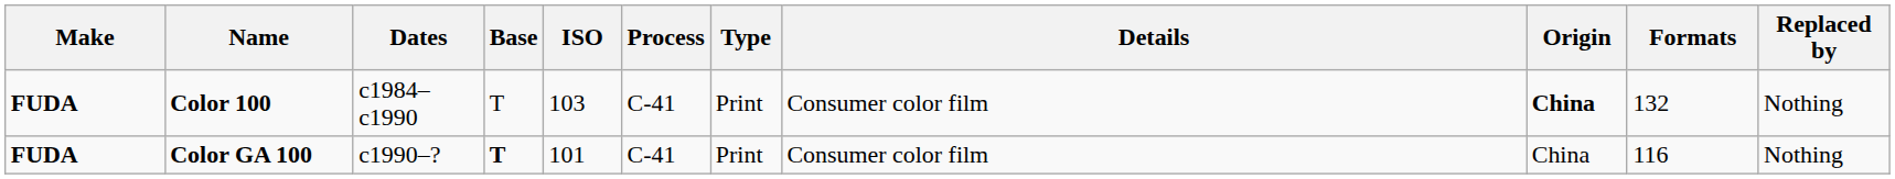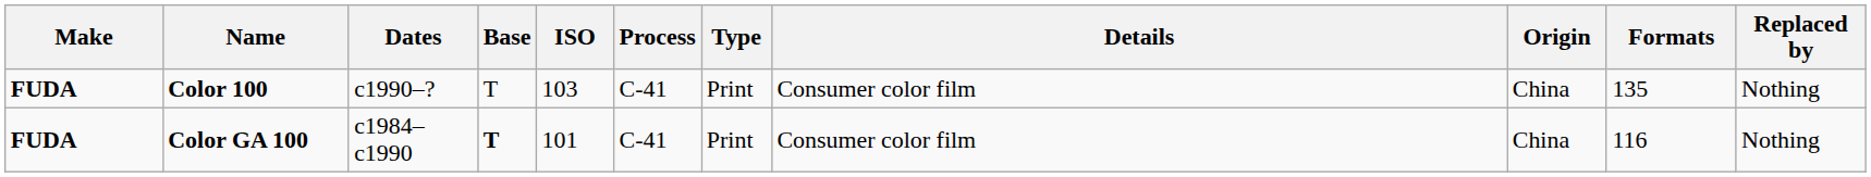 <table class="wikitable">
 <tr>
 <th scope="col" style="width: 100px;">Make</th>
 <th scope="col" style="width: 120px;">Name</th>
 <th scope="col" style="width: 80px;">Dates</th>
 <th scope="col" style="width: 30px;">Base</th>
 <th scope="col" style="width: 45px;">ISO</th>
 <th scope="col" style="width: 40px;">Process</th>
 <th scope="col" style="width: 40px;">Type</th>
 <th scope="col" style="width: 500px;">Details</th>
 <th scope="col" style="width: 60px;">Origin</th>
 <th scope="col" style="width: 80px;">Formats</th>
 <th scope="col" style="width: 80px;">Replaced by</th>
 </tr>
 <tr>
 <td><strong>FUDA</strong></td>
 <td><strong>Color 100</strong></td>
-<td>c1984–c1990</td>
+<td>c1990–?</td>
 <td>T</td>
 <td>103</td>
 <td>C-41</td>
 <td>Print</td>
 <td>Consumer color film</td>
-<td><strong>China</strong></td>
-<td>132</td>
+<td>China</td>
+<td>135</td>
 <td>Nothing</td>
 </tr>
 <tr>
 <td><strong>FUDA</strong></td>
 <td><strong>Color GA 100</strong></td>
-<td>c1990–?</td>
+<td>c1984–c1990</td>
 <td><strong>T</strong></td>
 <td>101</td>
 <td>C-41</td>
 <td>Print</td>
 <td>Consumer color film</td>
 <td>China</td>
 <td>116</td>
 <td>Nothing</td>
 </tr>
 </table>
